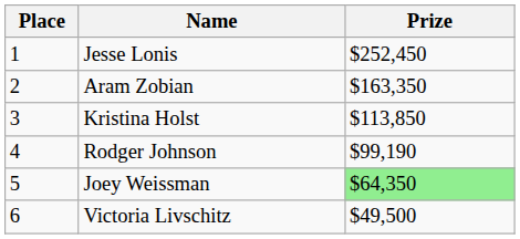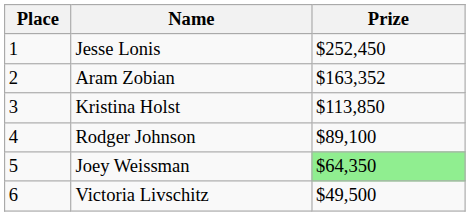 <table class="wikitable">
 <tr>
 <th width="50">Place</th>
 <th width="200">Name</th>
 <th width="125">Prize</th>
 </tr>
 <tr>
 <td>1</td>
 <td> Jesse Lonis</td>
 <td>$252,450</td>
 </tr>
 <tr>
 <td>2</td>
 <td> Aram Zobian</td>
-<td>$163,350</td>
+<td>$163,352</td>
 </tr>
 <tr>
 <td>3</td>
 <td> Kristina Holst</td>
 <td>$113,850</td>
 </tr>
 <tr>
 <td>4</td>
 <td> Rodger Johnson</td>
-<td>$99,190</td>
+<td>$89,100</td>
 </tr>
 <tr>
 <td>5</td>
 <td> Joey Weissman</td>
 <td style="background: lightgreen;">$64,350</td>
 </tr>
 <tr>
 <td>6</td>
 <td> Victoria Livschitz</td>
 <td>$49,500</td>
 </tr>
 </table>
